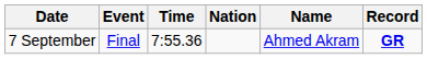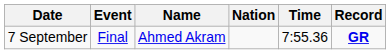 <table class="wikitable" style=text-align:center>
 <tr>
 <th>Date</th>
 <th>Event</th>
+<th>Name</th>
+<th>Nation</th>
 <th>Time</th>
-<th>Nation</th>
-<th>Name</th>
 <th>Record</th>
 </tr>
 <tr>
 <td>7 September</td>
 <td><a href='#'>Final</a></td>
+<td><a href='#'>Ahmed Akram</a></td>
+<td align=left></td>
 <td>7:55.36</td>
-<td align=left></td>
-<td><a href='#'>Ahmed Akram</a></td>
 <td><strong><a href='#'>GR</a></strong></td>
 </tr>
 </table>
